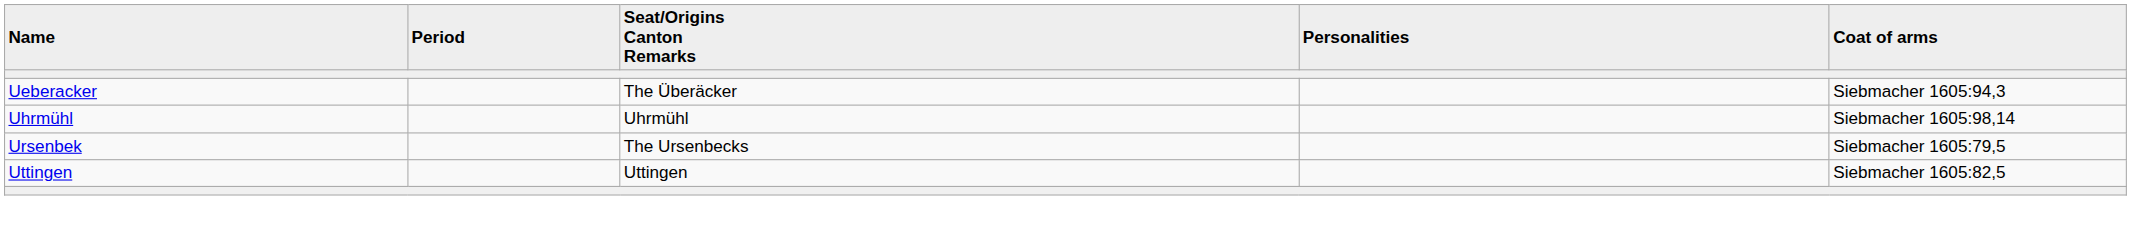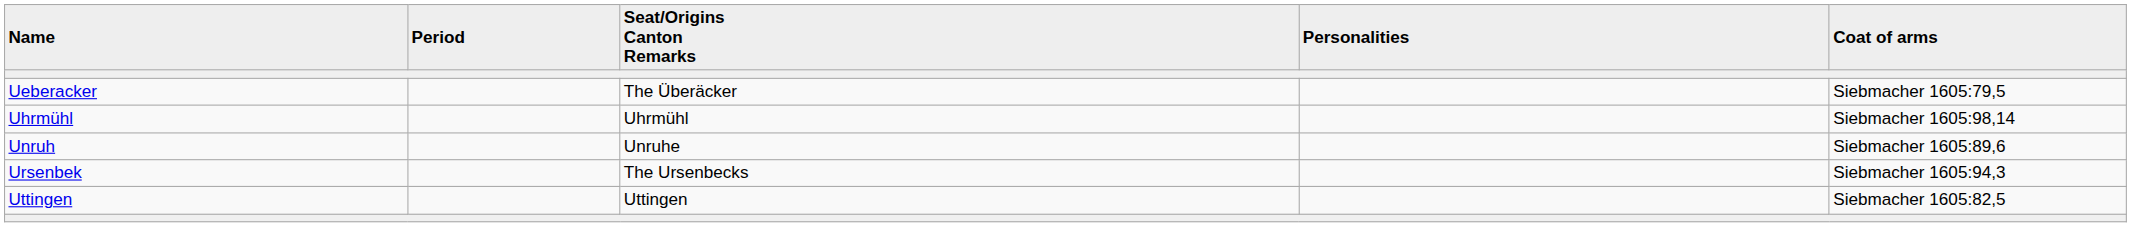 <table class="wikitable" width="100%">
 <tr>
 <td style="background:#EEEEEE;" ! width="19%"><strong>Name</strong></td>
 <td style="background:#EEEEEE;" ! width="10%"><strong>Period</strong></td>
 <td style="background:#EEEEEE;" ! width="32%"><strong>Seat/Origins <br> Canton <br> Remarks</strong></td>
 <td style="background:#EEEEEE;" ! width="25%"><strong>Personalities</strong></td>
 <td style="background:#EEEEEE;" ! width="14%"><strong>Coat of arms</strong></td>
 </tr>
 <tr>
 <td colspan="5" align="left" style="background:#f0f0f0;"></td>
 </tr>
 <tr>
 <td><a href='#'>Ueberacker</a></td>
 <td></td>
 <td>The Überäcker</td>
 <td></td>
-<td>Siebmacher 1605:94,3</td>
+<td>Siebmacher 1605:79,5</td>
 </tr>
 <tr>
 <td><a href='#'>Uhrmühl</a></td>
 <td></td>
 <td>Uhrmühl</td>
 <td></td>
 <td>Siebmacher 1605:98,14</td>
 </tr>
 <tr>
+<td><a href='#'>Unruh</a></td>
+<td></td>
+<td>Unruhe</td>
+<td></td>
+<td>Siebmacher 1605:89,6</td>
+</tr>
+<tr>
 <td><a href='#'>Ursenbek</a></td>
 <td></td>
 <td>The Ursenbecks</td>
 <td></td>
-<td>Siebmacher 1605:79,5</td>
+<td>Siebmacher 1605:94,3</td>
 </tr>
 <tr>
 <td><a href='#'>Uttingen</a></td>
 <td></td>
 <td>Uttingen</td>
 <td></td>
 <td>Siebmacher 1605:82,5</td>
 </tr>
 <tr>
 <td colspan="5" align="left" style="background:#f0f0f0;"></td>
 </tr>
 </table>
